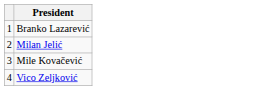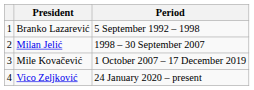 <table class="wikitable" style="text-align: left">
 <tr>
 <th></th>
 <th>President</th>
+<th>Period</th>
 </tr>
 <tr>
 <td>1</td>
 <td>Branko Lazarević</td>
+<td>5 September 1992 – 1998</td>
 </tr>
 <tr>
 <td>2</td>
 <td><a href='#'>Milan Jelić</a></td>
+<td>1998 – 30 September 2007</td>
 </tr>
 <tr>
 <td>3</td>
 <td>Mile Kovačević</td>
+<td>1 October 2007 – 17 December 2019</td>
 </tr>
 <tr>
 <td>4</td>
 <td><a href='#'>Vico Zeljković</a></td>
+<td>24 January 2020 – present</td>
 </tr>
 </table>
